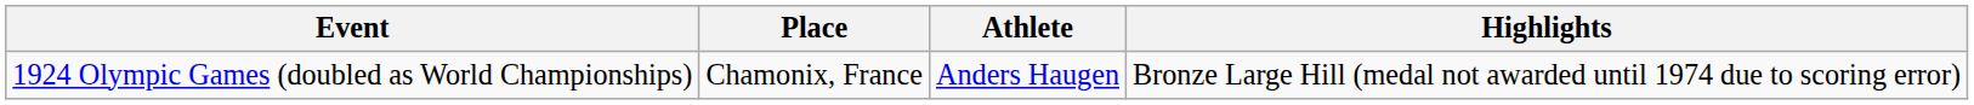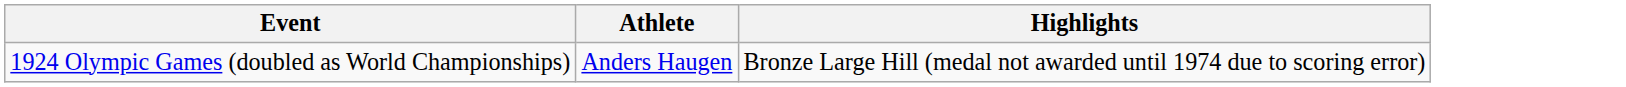 <table class="wikitable">
 <tr>
 <th>Event</th>
-<th>Place</th>
 <th>Athlete</th>
 <th>Highlights</th>
 </tr>
 <tr>
 <td><a href='#'>1924 Olympic Games</a> (doubled as World Championships)</td>
-<td> Chamonix, France</td>
 <td><a href='#'>Anders Haugen</a></td>
 <td>Bronze Large Hill (medal not awarded until 1974 due to scoring error)</td>
 </tr>
 </table>
